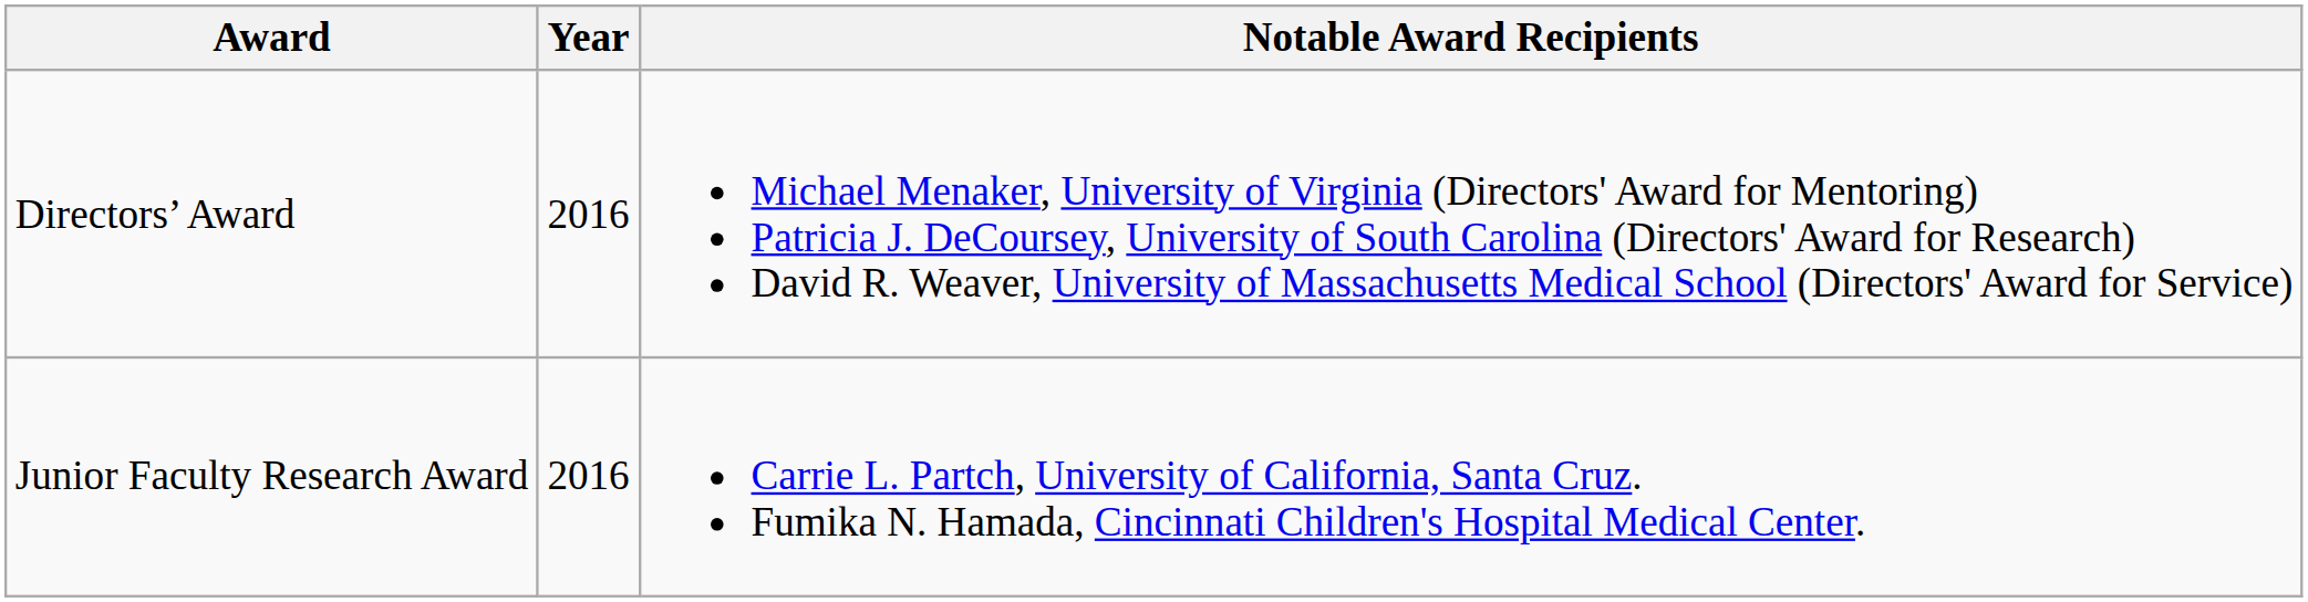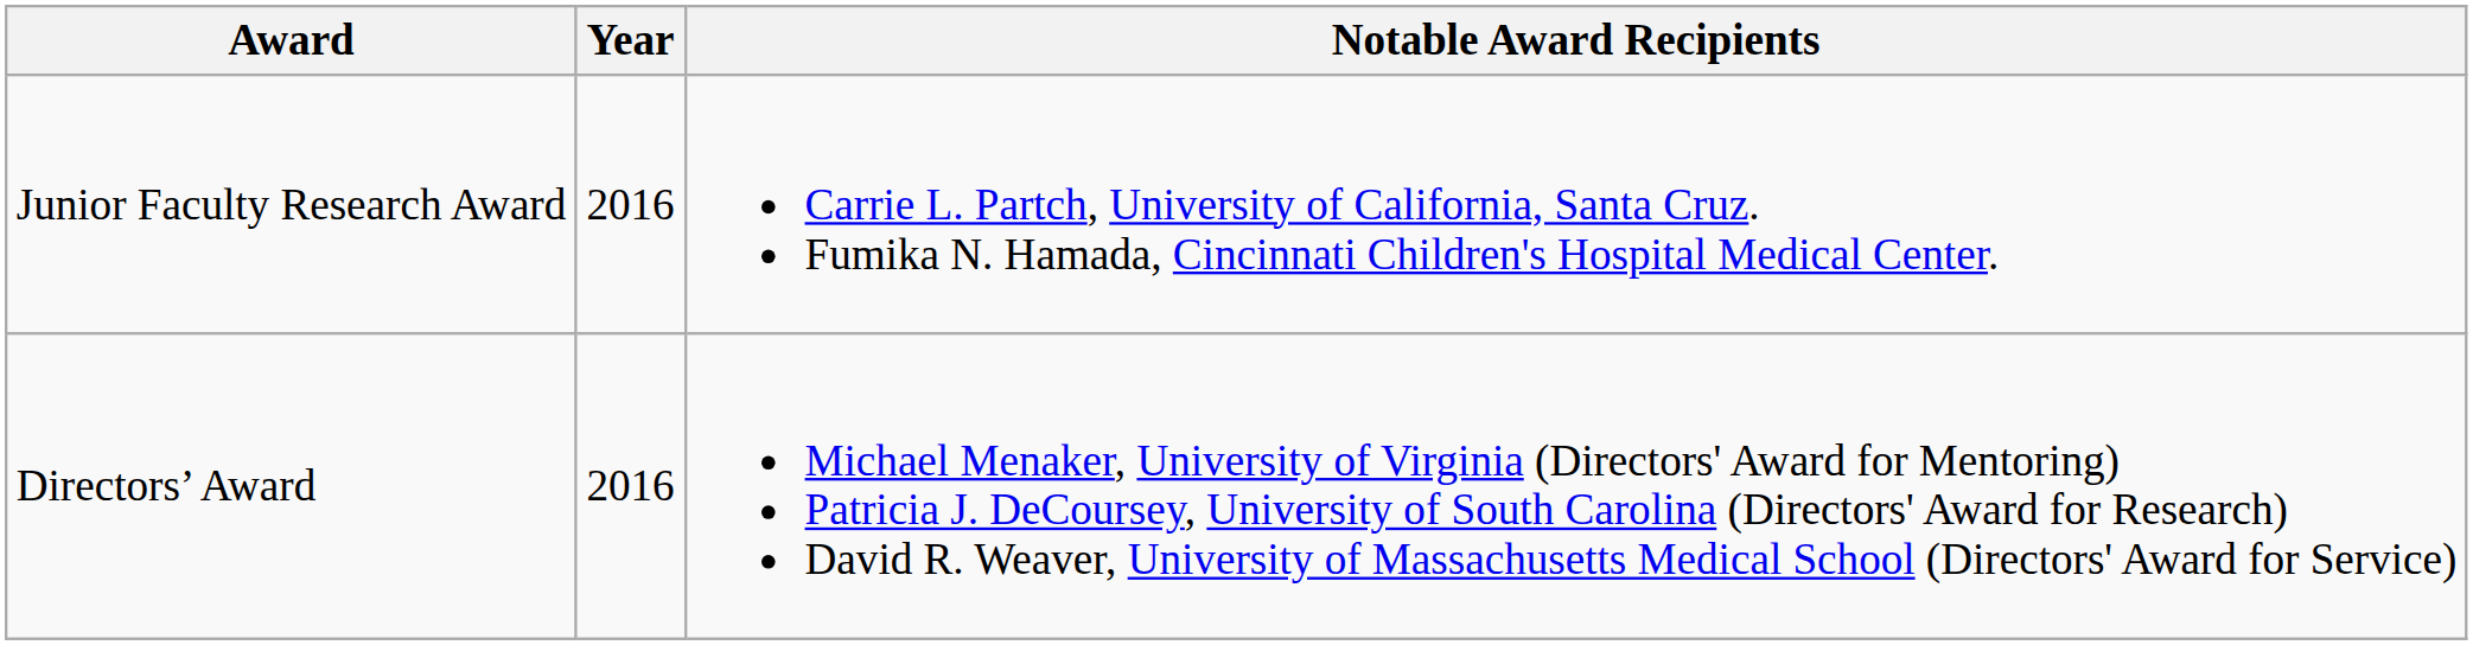 <table class="wikitable">
 <tr>
 <th>Award</th>
 <th>Year</th>
 <th>Notable Award Recipients</th>
 </tr>
 <tr>
+<td>Junior Faculty Research Award</td>
+<td>2016</td>
+<td><br><ul><li><a href='#'>Carrie L. Partch</a>, <a href='#'>University of California, Santa Cruz</a>.</li><li>Fumika N. Hamada, <a href='#'>Cincinnati Children's Hospital Medical Center</a>.</li></ul></td>
+</tr>
+<tr>
 <td>Directors’ Award</td>
 <td>2016</td>
 <td><br><ul><li><a href='#'>Michael Menaker</a>, <a href='#'>University of Virginia</a> (Directors' Award for Mentoring)</li><li><a href='#'>Patricia J. DeCoursey</a>, <a href='#'>University of South Carolina</a> (Directors' Award for Research)</li><li>David R. Weaver, <a href='#'>University of Massachusetts Medical School</a> (Directors' Award for Service)</li></ul></td>
 </tr>
-<tr>
-<td>Junior Faculty Research Award</td>
-<td>2016</td>
-<td><br><ul><li><a href='#'>Carrie L. Partch</a>, <a href='#'>University of California, Santa Cruz</a>.</li><li>Fumika N. Hamada, <a href='#'>Cincinnati Children's Hospital Medical Center</a>.</li></ul></td>
-</tr>
 </table>
